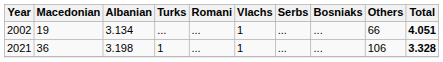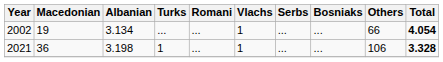 <table class="wikitable">
 <tr>
 <th>Year</th>
 <th>Macedonian</th>
 <th>Albanian</th>
 <th>Turks</th>
 <th>Romani</th>
 <th>Vlachs</th>
 <th>Serbs</th>
 <th>Bosniaks</th>
 <th><abbr>Others</abbr></th>
 <th>Total</th>
 </tr>
 <tr>
 <td>2002</td>
 <td>19</td>
 <td>3.134</td>
 <td>...</td>
 <td>...</td>
 <td>1</td>
 <td>...</td>
 <td>...</td>
 <td>66</td>
-<td><strong>4.051</strong></td>
+<td><strong>4.054</strong></td>
 </tr>
 <tr>
 <td>2021</td>
 <td>36</td>
 <td>3.198</td>
 <td>1</td>
 <td>...</td>
 <td>1</td>
 <td>...</td>
 <td>...</td>
 <td>106</td>
 <td><strong>3.328</strong></td>
 </tr>
 <tr>
 </tr>
 </table>
